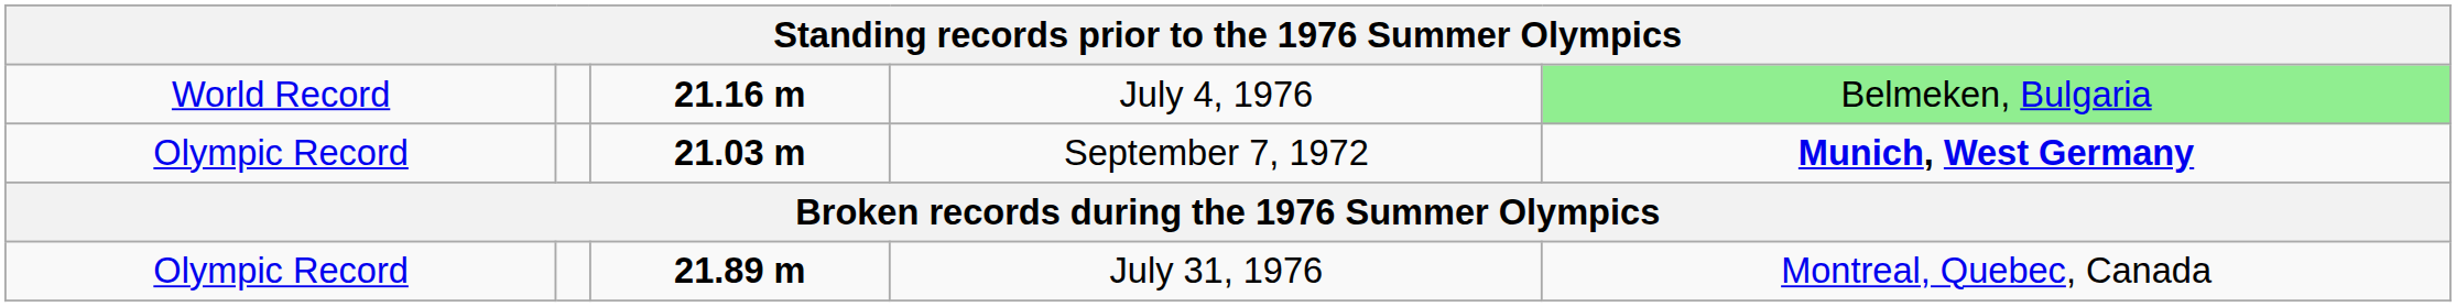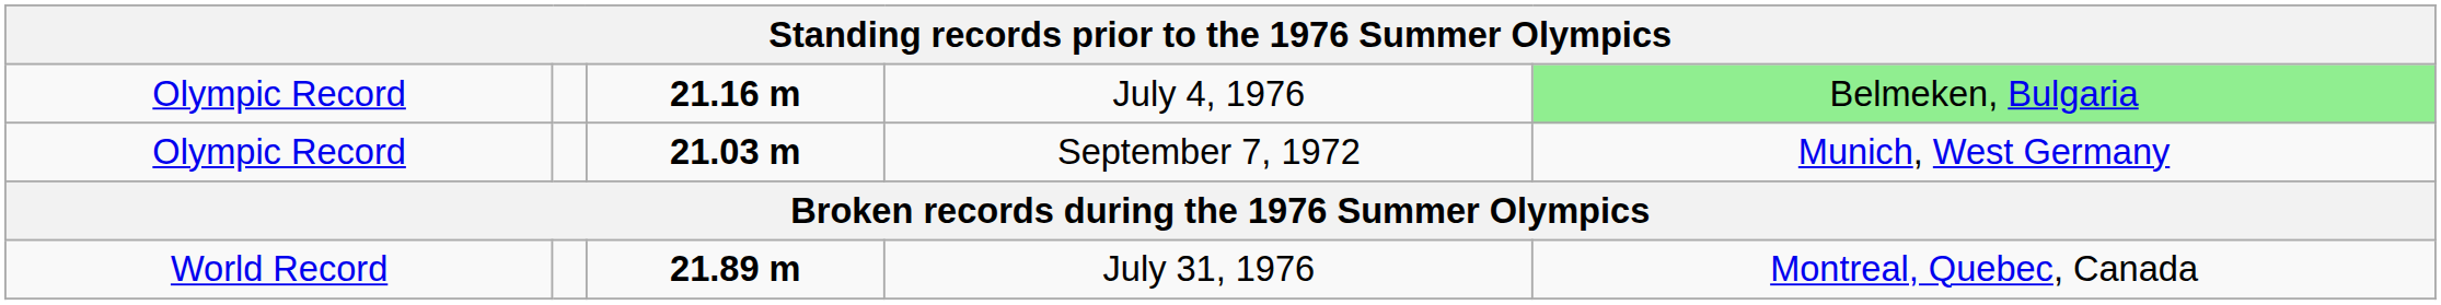 <table class="wikitable" style=" text-align:center; font-size:110%;" width="95%">
 <tr>
 <th colspan="5">Standing records prior to the 1976 Summer Olympics</th>
 </tr>
 <tr>
-<td><a href='#'>World Record</a></td>
+<td><a href='#'>Olympic Record</a></td>
 <td></td>
 <td><strong>21.16 m </strong></td>
 <td>July 4, 1976</td>
 <td style="background: lightgreen;"> Belmeken, <a href='#'>Bulgaria</a></td>
 </tr>
 <tr>
 <td><a href='#'>Olympic Record</a></td>
 <td></td>
 <td><strong>21.03 m </strong></td>
 <td>September 7, 1972</td>
-<td><strong> <a href='#'>Munich</a>, <a href='#'>West Germany</a></strong></td>
+<td> <a href='#'>Munich</a>, <a href='#'>West Germany</a></td>
 </tr>
 <tr>
 <th colspan="5">Broken records during the 1976 Summer Olympics</th>
 </tr>
 <tr>
-<td><a href='#'>Olympic Record</a></td>
+<td><a href='#'>World Record</a></td>
 <td></td>
 <td><strong>21.89 m </strong></td>
 <td>July 31, 1976</td>
 <td> <a href='#'>Montreal, Quebec</a>, Canada</td>
 </tr>
 </table>
